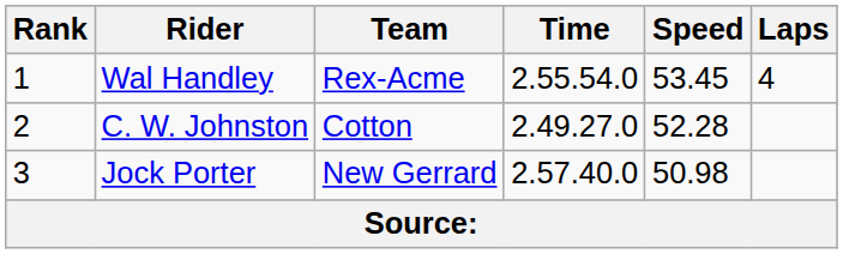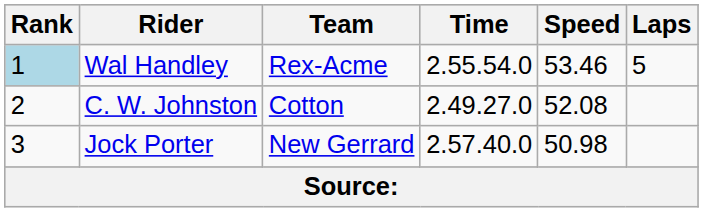 <table class="wikitable">
 <tr style="background:#efefef;">
 <th>Rank</th>
 <th>Rider</th>
 <th>Team</th>
 <th>Time</th>
 <th>Speed</th>
 <th>Laps</th>
 </tr>
 <tr>
-<td>1</td>
+<td style="background: lightblue;">1</td>
 <td> <a href='#'>Wal Handley</a></td>
 <td><a href='#'>Rex-Acme</a></td>
 <td>2.55.54.0</td>
-<td>53.45</td>
-<td>4</td>
+<td>53.46</td>
+<td>5</td>
 </tr>
 <tr>
 <td>2</td>
 <td> <a href='#'>C. W. Johnston</a></td>
 <td><a href='#'>Cotton</a></td>
 <td>2.49.27.0</td>
-<td>52.28</td>
+<td>52.08</td>
 <td></td>
 </tr>
 <tr>
 <td>3</td>
 <td> <a href='#'>Jock Porter</a></td>
 <td><a href='#'>New Gerrard</a></td>
 <td>2.57.40.0</td>
 <td>50.98</td>
 <td></td>
 </tr>
 <tr>
 <th colspan="6">Source:</th>
 </tr>
 </table>
